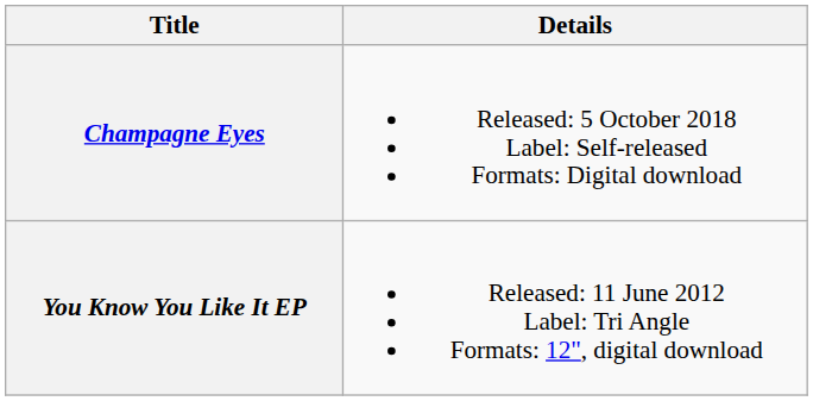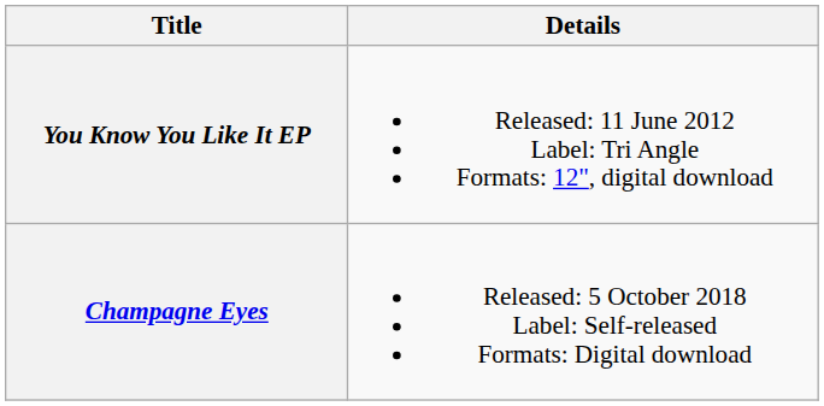 <table class="wikitable plainrowheaders" style="text-align:center;">
 <tr>
 <th scope="col" style="width:13em;">Title</th>
 <th scope="col" style="width:18em;">Details</th>
 </tr>
 <tr>
+<th scope="row"><em>You Know You Like It EP</em></th>
+<td><br><ul><li>Released: 11 June 2012</li><li>Label: Tri Angle</li><li>Formats: <a href='#'>12"</a>, digital download</li></ul></td>
+</tr>
+<tr>
 <th scope="row"><em><a href='#'>Champagne Eyes</a></em></th>
 <td><br><ul><li>Released: 5 October 2018</li><li>Label: Self-released</li><li>Formats: Digital download</li></ul></td>
 </tr>
-<tr>
-<th scope="row"><em>You Know You Like It EP</em></th>
-<td><br><ul><li>Released: 11 June 2012</li><li>Label: Tri Angle</li><li>Formats: <a href='#'>12"</a>, digital download</li></ul></td>
-</tr>
 </table>
